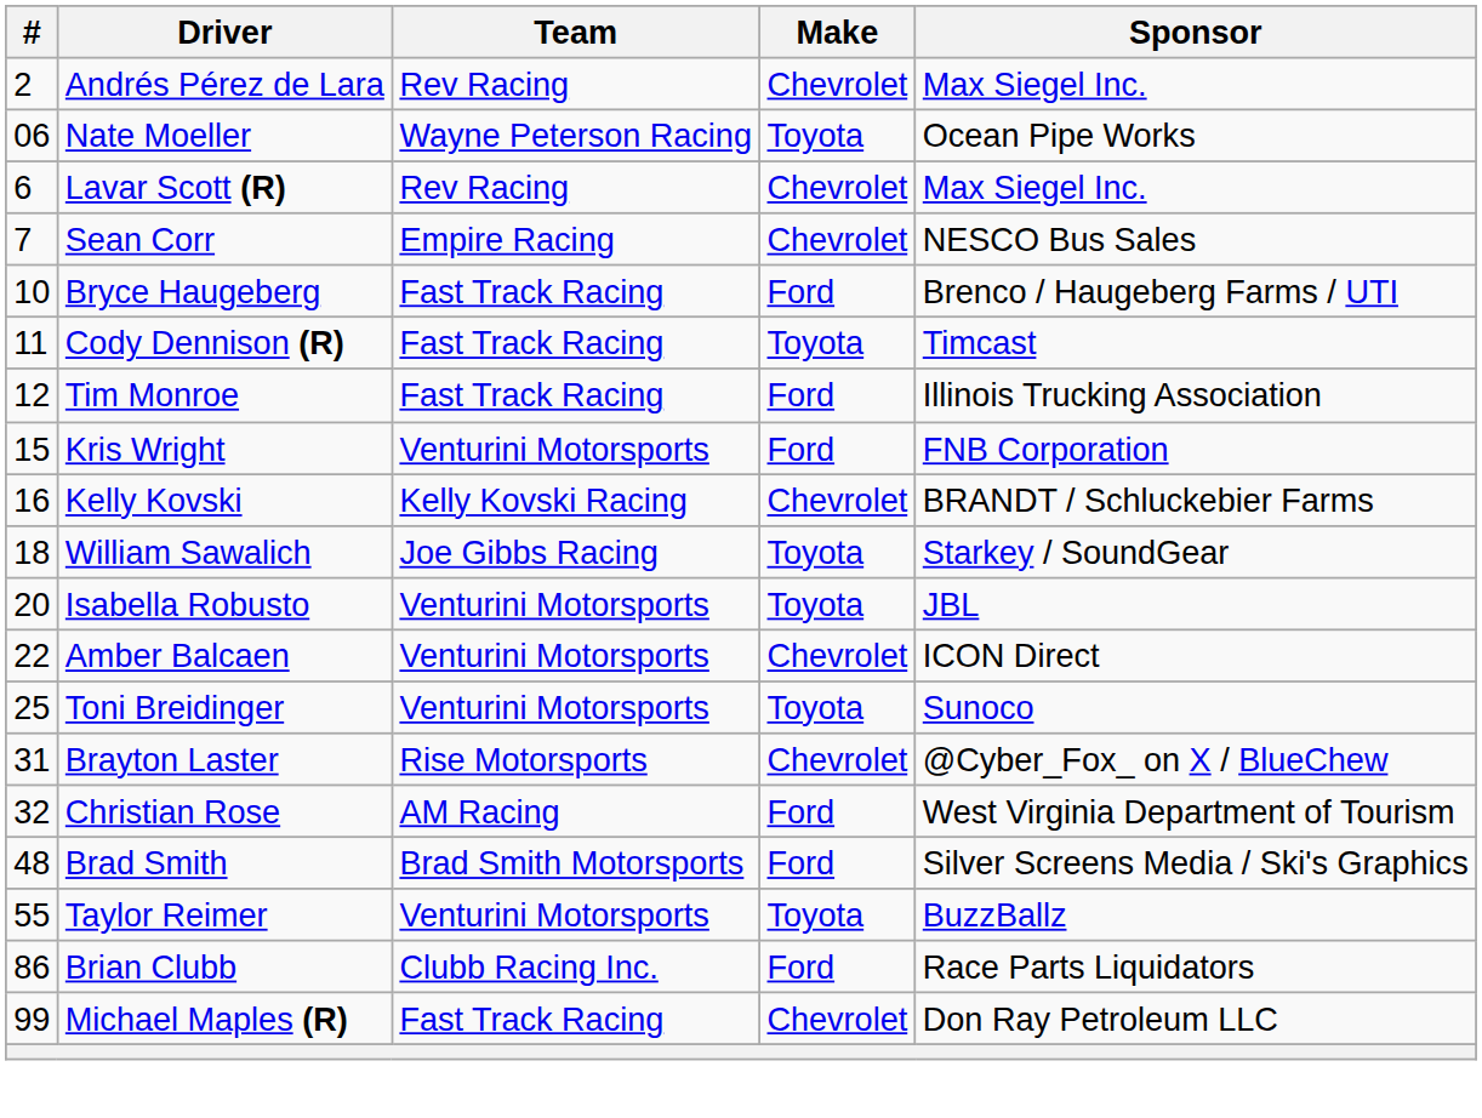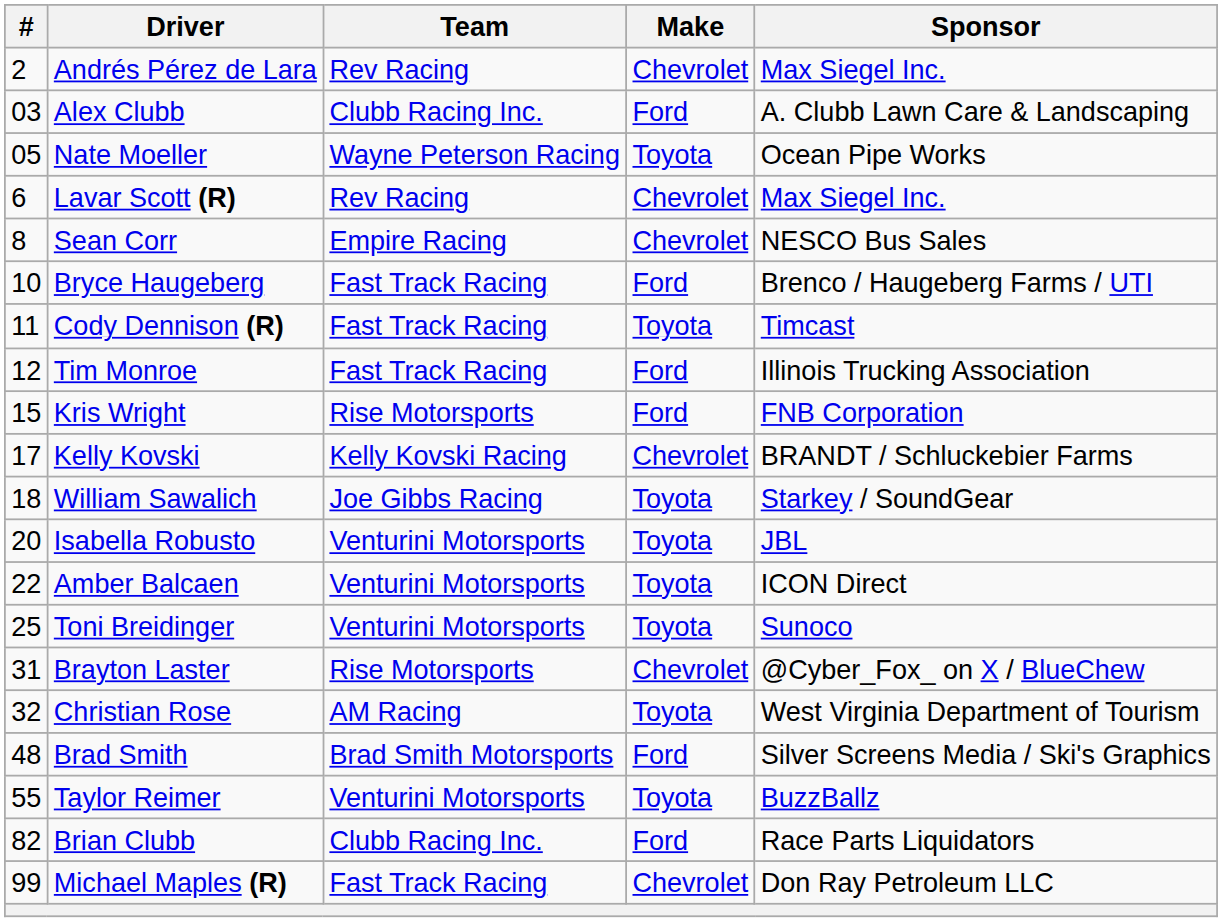 <table class="wikitable" style="font-size: 95%;">
 <tr>
 <th>#</th>
 <th>Driver</th>
 <th>Team</th>
 <th>Make</th>
 <th>Sponsor</th>
 </tr>
 <tr>
 <td>2</td>
 <td><a href='#'>Andrés Pérez de Lara</a></td>
 <td><a href='#'>Rev Racing</a></td>
 <td><a href='#'>Chevrolet</a></td>
 <td><a href='#'>Max Siegel Inc.</a></td>
 </tr>
 <tr>
-<td>06</td>
+<td>03</td>
+<td><a href='#'>Alex Clubb</a></td>
+<td><a href='#'>Clubb Racing Inc.</a></td>
+<td><a href='#'>Ford</a></td>
+<td>A. Clubb Lawn Care & Landscaping</td>
+</tr>
+<tr>
+<td>05</td>
 <td><a href='#'>Nate Moeller</a></td>
 <td><a href='#'>Wayne Peterson Racing</a></td>
 <td><a href='#'>Toyota</a></td>
 <td>Ocean Pipe Works</td>
 </tr>
 <tr>
 <td>6</td>
 <td><a href='#'>Lavar Scott</a> <strong>(R)</strong></td>
 <td><a href='#'>Rev Racing</a></td>
 <td><a href='#'>Chevrolet</a></td>
 <td><a href='#'>Max Siegel Inc.</a></td>
 </tr>
 <tr>
-<td>7</td>
+<td>8</td>
 <td><a href='#'>Sean Corr</a></td>
 <td><a href='#'>Empire Racing</a></td>
 <td><a href='#'>Chevrolet</a></td>
 <td>NESCO Bus Sales</td>
 </tr>
 <tr>
 <td>10</td>
 <td><a href='#'>Bryce Haugeberg</a></td>
 <td><a href='#'>Fast Track Racing</a></td>
 <td><a href='#'>Ford</a></td>
 <td>Brenco / Haugeberg Farms / <a href='#'>UTI</a></td>
 </tr>
 <tr>
 <td>11</td>
 <td><a href='#'>Cody Dennison</a> <strong>(R)</strong></td>
 <td><a href='#'>Fast Track Racing</a></td>
 <td><a href='#'>Toyota</a></td>
 <td><a href='#'>Timcast</a></td>
 </tr>
 <tr>
 <td>12</td>
 <td><a href='#'>Tim Monroe</a></td>
 <td><a href='#'>Fast Track Racing</a></td>
 <td><a href='#'>Ford</a></td>
 <td>Illinois Trucking Association</td>
 </tr>
 <tr>
 <td>15</td>
 <td><a href='#'>Kris Wright</a></td>
-<td><a href='#'>Venturini Motorsports</a></td>
+<td><a href='#'>Rise Motorsports</a></td>
 <td><a href='#'>Ford</a></td>
 <td><a href='#'>FNB Corporation</a></td>
 </tr>
 <tr>
-<td>16</td>
+<td>17</td>
 <td><a href='#'>Kelly Kovski</a></td>
 <td><a href='#'>Kelly Kovski Racing</a></td>
 <td><a href='#'>Chevrolet</a></td>
 <td>BRANDT / Schluckebier Farms</td>
 </tr>
 <tr>
 <td>18</td>
 <td nowrap=""><a href='#'>William Sawalich</a></td>
 <td><a href='#'>Joe Gibbs Racing</a></td>
 <td><a href='#'>Toyota</a></td>
 <td><a href='#'>Starkey</a> / SoundGear</td>
 </tr>
 <tr>
 <td>20</td>
 <td><a href='#'>Isabella Robusto</a></td>
 <td><a href='#'>Venturini Motorsports</a></td>
 <td><a href='#'>Toyota</a></td>
 <td><a href='#'>JBL</a></td>
 </tr>
 <tr>
 <td>22</td>
 <td nowrap=""><a href='#'>Amber Balcaen</a></td>
 <td><a href='#'>Venturini Motorsports</a></td>
-<td><a href='#'>Chevrolet</a></td>
+<td><a href='#'>Toyota</a></td>
 <td>ICON Direct</td>
 </tr>
 <tr>
 <td>25</td>
 <td><a href='#'>Toni Breidinger</a></td>
 <td><a href='#'>Venturini Motorsports</a></td>
 <td><a href='#'>Toyota</a></td>
 <td><a href='#'>Sunoco</a></td>
 </tr>
 <tr>
 <td>31</td>
 <td><a href='#'>Brayton Laster</a></td>
 <td><a href='#'>Rise Motorsports</a></td>
 <td><a href='#'>Chevrolet</a></td>
 <td>@Cyber_Fox_ on <a href='#'>X</a> / <a href='#'>BlueChew</a></td>
 </tr>
 <tr>
 <td>32</td>
 <td><a href='#'>Christian Rose</a></td>
 <td><a href='#'>AM Racing</a></td>
-<td><a href='#'>Ford</a></td>
+<td><a href='#'>Toyota</a></td>
 <td>West Virginia Department of Tourism</td>
 </tr>
 <tr>
 <td>48</td>
 <td><a href='#'>Brad Smith</a></td>
 <td><a href='#'>Brad Smith Motorsports</a></td>
 <td><a href='#'>Ford</a></td>
 <td>Silver Screens Media / Ski's Graphics</td>
 </tr>
 <tr>
 <td>55</td>
 <td><a href='#'>Taylor Reimer</a></td>
 <td><a href='#'>Venturini Motorsports</a></td>
 <td><a href='#'>Toyota</a></td>
 <td><a href='#'>BuzzBallz</a></td>
 </tr>
 <tr>
-<td>86</td>
+<td>82</td>
 <td><a href='#'>Brian Clubb</a></td>
 <td><a href='#'>Clubb Racing Inc.</a></td>
 <td><a href='#'>Ford</a></td>
 <td>Race Parts Liquidators</td>
 </tr>
 <tr>
 <td>99</td>
 <td><a href='#'>Michael Maples</a> <strong>(R)</strong></td>
 <td><a href='#'>Fast Track Racing</a></td>
 <td><a href='#'>Chevrolet</a></td>
 <td>Don Ray Petroleum LLC</td>
 </tr>
 <tr>
 <th colspan="5"></th>
 </tr>
 </table>
